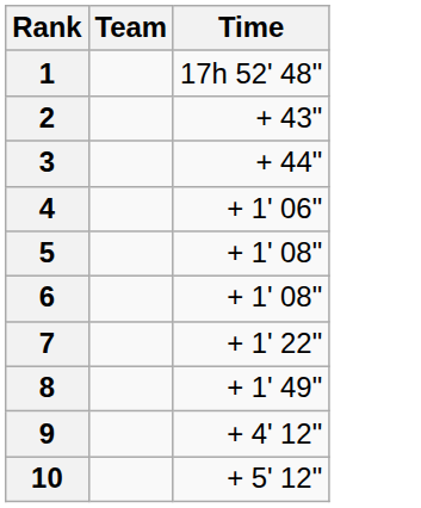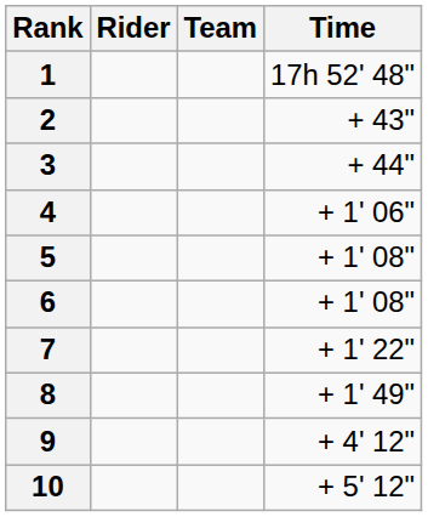 <table class="wikitable" margin-bottom:0;">
 <tr>
 <th scope="col">Rank</th>
+<th scope="col">Rider</th>
 <th scope="col">Team</th>
 <th scope="col">Time</th>
 </tr>
 <tr>
 <th scope="row">1</th>
+<td> </td>
 <td></td>
 <td align="right">17h 52' 48"</td>
 </tr>
 <tr>
 <th scope="row">2</th>
 <td></td>
+<td></td>
 <td align="right">+ 43"</td>
 </tr>
 <tr>
 <th scope="row">3</th>
+<td></td>
 <td></td>
 <td align="right">+ 44"</td>
 </tr>
 <tr>
 <th scope="row">4</th>
 <td></td>
+<td></td>
 <td align="right">+ 1' 06"</td>
 </tr>
 <tr>
 <th scope="row">5</th>
+<td></td>
 <td></td>
 <td align="right">+ 1' 08"</td>
 </tr>
 <tr>
 <th scope="row">6</th>
 <td></td>
+<td></td>
 <td align="right">+ 1' 08"</td>
 </tr>
 <tr>
 <th scope="row">7</th>
+<td></td>
 <td></td>
 <td align="right">+ 1' 22"</td>
 </tr>
 <tr>
 <th scope="row">8</th>
 <td></td>
+<td></td>
 <td align="right">+ 1' 49"</td>
 </tr>
 <tr>
 <th scope="row">9</th>
+<td></td>
 <td></td>
 <td align="right">+ 4' 12"</td>
 </tr>
 <tr>
 <th scope="row">10</th>
 <td></td>
+<td></td>
 <td align="right">+ 5' 12"</td>
 </tr>
 </table>
